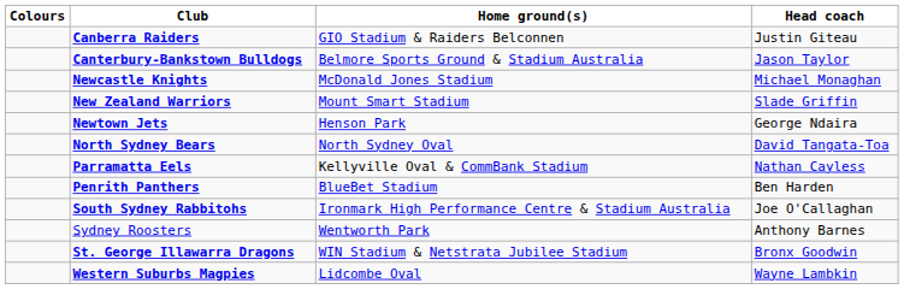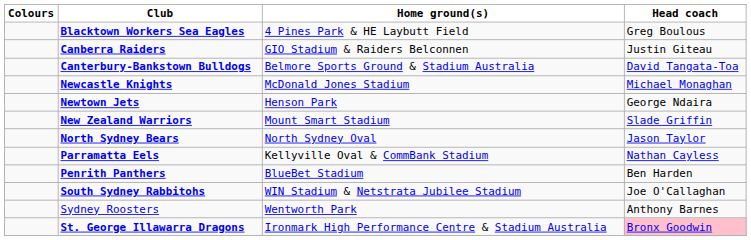 <table class="wikitable" style="width:100%; text-align:left">
 <tr>
 <th style="background:white">Colours</th>
 <th style="background:white">Club</th>
 <th style="background:white">Home ground(s)</th>
 <th style="background:white">Head coach</th>
+</tr>
+<tr>
+<td></td>
+<td><a href='#'><strong>Blacktown Workers Sea Eagles</strong></a></td>
+<td><a href='#'>4 Pines Park</a> & HE Laybutt Field</td>
+<td>Greg Boulous</td>
 </tr>
 <tr>
 <td></td>
 <td><strong><a href='#'>Canberra Raiders</a></strong></td>
 <td><a href='#'>GIO Stadium</a> & Raiders Belconnen</td>
 <td>Justin Giteau</td>
 </tr>
 <tr>
 <td></td>
 <td><strong><a href='#'>Canterbury-Bankstown Bulldogs</a></strong></td>
 <td><a href='#'>Belmore Sports Ground</a> & <a href='#'>Stadium Australia</a></td>
-<td><a href='#'>Jason Taylor</a></td>
+<td><a href='#'>David Tangata-Toa</a></td>
 </tr>
 <tr>
 <td></td>
 <td><strong><a href='#'>Newcastle Knights</a></strong></td>
 <td><a href='#'>McDonald Jones Stadium</a></td>
 <td><a href='#'>Michael Monaghan</a></td>
 </tr>
 <tr>
 <td></td>
+<td><strong><a href='#'>Newtown Jets</a></strong></td>
+<td><a href='#'>Henson Park</a></td>
+<td>George Ndaira</td>
+</tr>
+<tr>
+<td></td>
 <td><strong><a href='#'>New Zealand Warriors</a></strong></td>
 <td><a href='#'>Mount Smart Stadium</a></td>
 <td><a href='#'>Slade Griffin</a></td>
 </tr>
 <tr>
 <td></td>
-<td><strong><a href='#'>Newtown Jets</a></strong></td>
-<td><a href='#'>Henson Park</a></td>
-<td>George Ndaira</td>
-</tr>
-<tr>
-<td></td>
 <td><strong><a href='#'>North Sydney Bears</a></strong></td>
 <td><a href='#'>North Sydney Oval</a></td>
-<td><a href='#'>David Tangata-Toa</a></td>
+<td><a href='#'>Jason Taylor</a></td>
 </tr>
 <tr>
 <td></td>
 <td><strong><a href='#'>Parramatta Eels</a></strong></td>
 <td>Kellyville Oval & <a href='#'>CommBank Stadium</a></td>
 <td><a href='#'>Nathan Cayless</a></td>
 </tr>
 <tr>
 <td></td>
 <td><strong><a href='#'>Penrith Panthers</a></strong></td>
 <td><a href='#'>BlueBet Stadium</a></td>
 <td>Ben Harden</td>
 </tr>
 <tr>
 <td></td>
 <td><strong><a href='#'>South Sydney Rabbitohs</a></strong></td>
-<td><a href='#'>Ironmark High Performance Centre</a> & <a href='#'>Stadium Australia</a></td>
+<td><a href='#'>WIN Stadium</a> & <a href='#'>Netstrata Jubilee Stadium</a></td>
 <td>Joe O'Callaghan</td>
 </tr>
 <tr>
 <td></td>
 <td><a href='#'>Sydney Roosters</a></td>
 <td><a href='#'>Wentworth Park</a></td>
 <td>Anthony Barnes</td>
 </tr>
 <tr>
 <td></td>
 <td><strong><a href='#'>St. George Illawarra Dragons</a></strong></td>
-<td><a href='#'>WIN Stadium</a> & <a href='#'>Netstrata Jubilee Stadium</a></td>
-<td><a href='#'>Bronx Goodwin</a></td>
-</tr>
-<tr>
-<td></td>
-<td><strong><a href='#'>Western Suburbs Magpies</a></strong></td>
-<td><a href='#'>Lidcombe Oval</a></td>
-<td><a href='#'>Wayne Lambkin</a></td>
+<td><a href='#'>Ironmark High Performance Centre</a> & <a href='#'>Stadium Australia</a></td>
+<td style="background: pink;"><a href='#'>Bronx Goodwin</a></td>
 </tr>
 </table>
